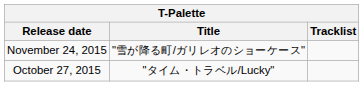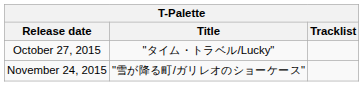 <table class="wikitable plainrowheaders" style="text-align: center">
 <tr>
 <th colspan="3">T-Palette</th>
 </tr>
 <tr>
 <th>Release date</th>
 <th>Title</th>
 <th>Tracklist</th>
 </tr>
 <tr>
+<td>October 27, 2015</td>
+<td>"タイム・トラベル/Lucky"</td>
+<td></td>
+</tr>
+<tr>
 <td>November 24, 2015</td>
 <td>"雪が降る町/ガリレオのショーケース"</td>
 <td></td>
 </tr>
-<tr>
-<td>October 27, 2015</td>
-<td>"タイム・トラベル/Lucky"</td>
-<td></td>
-</tr>
 </table>
